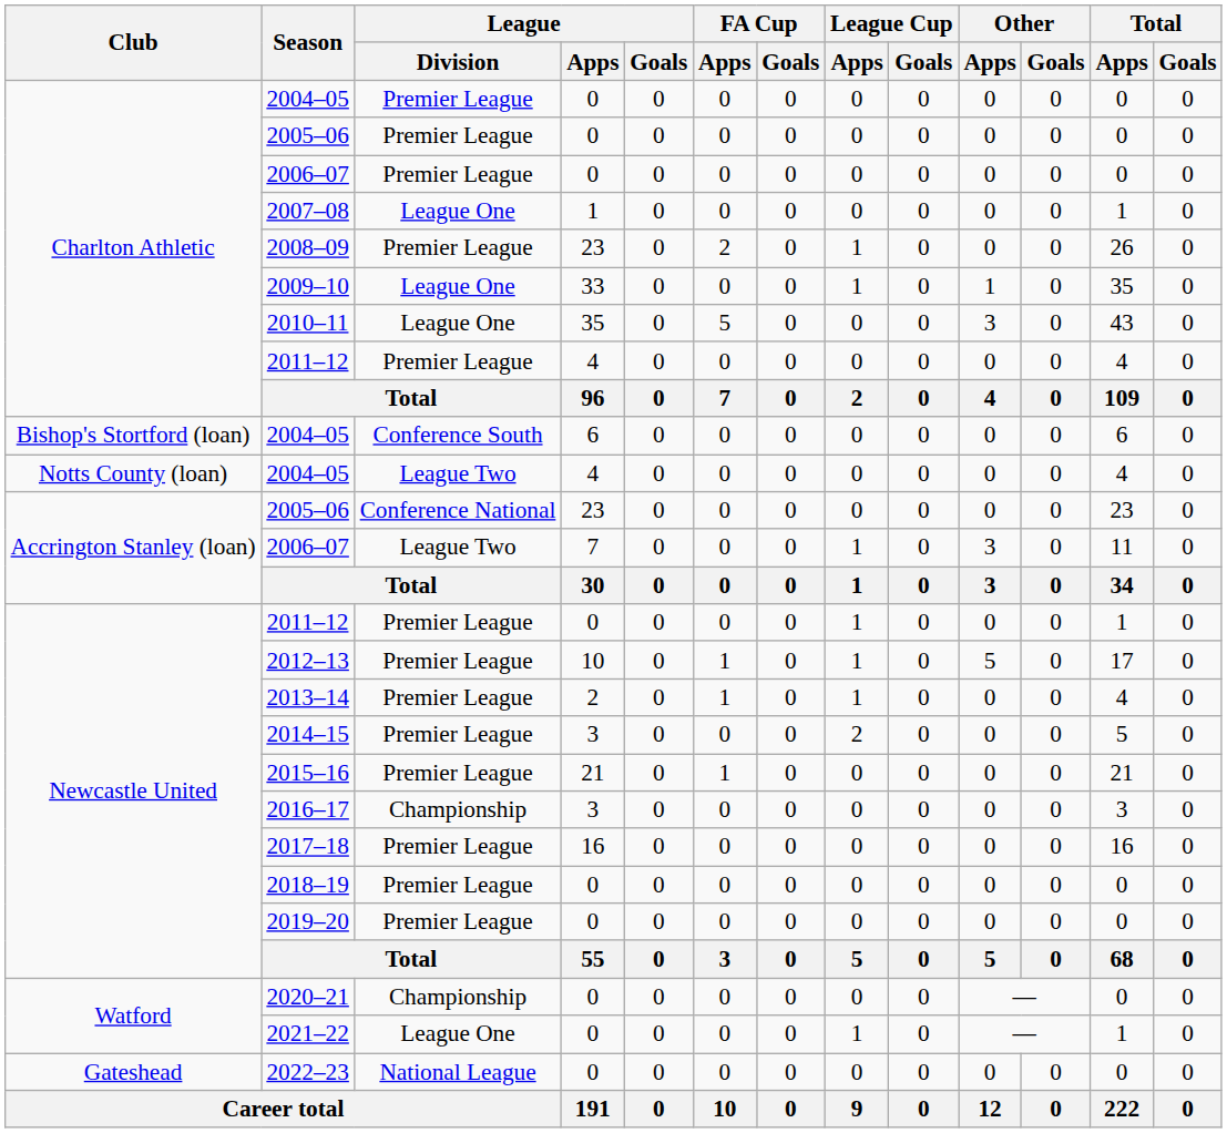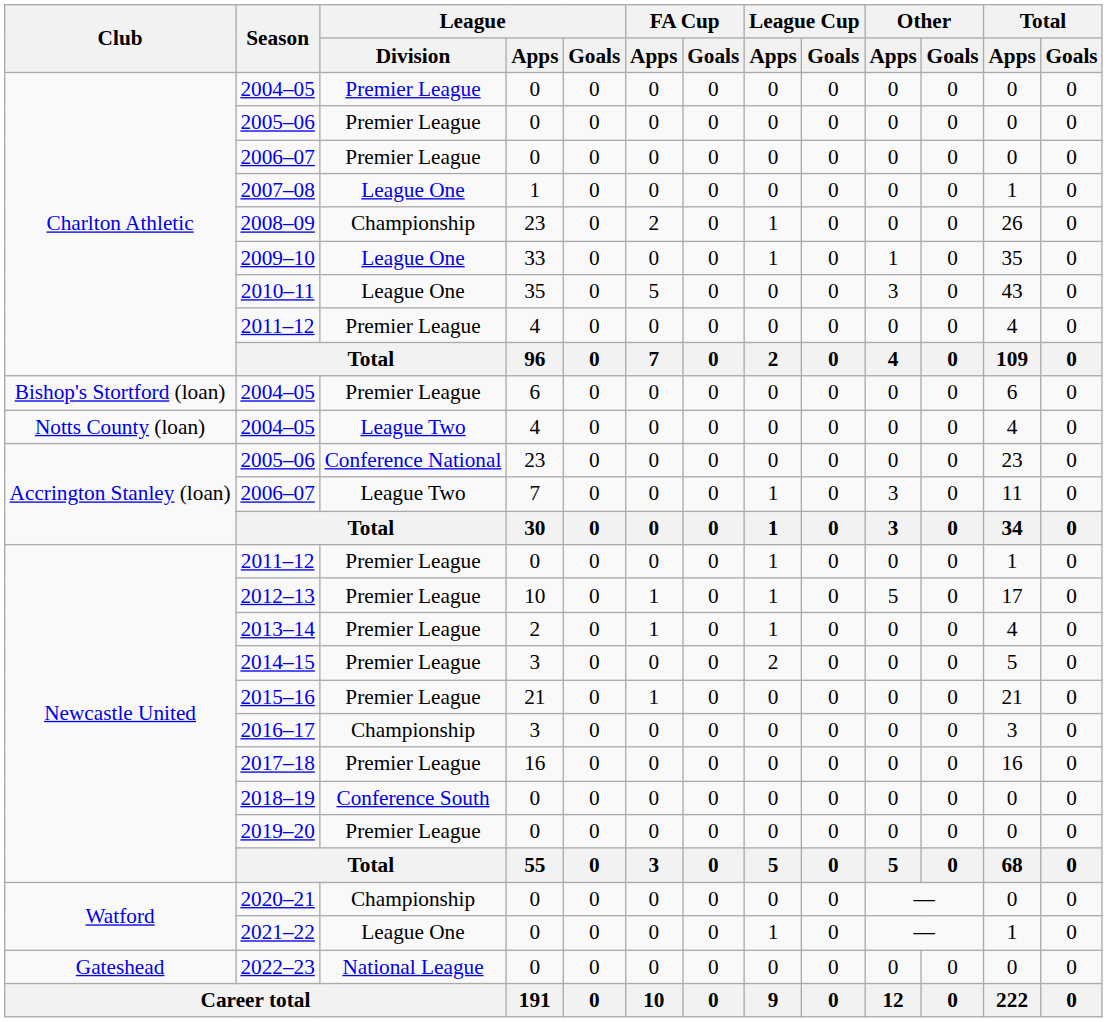 <table class="wikitable" style="text-align:center">
 <tr>
 <th rowspan="2">Club</th>
 <th rowspan="2">Season</th>
 <th colspan="3">League</th>
 <th colspan="2">FA Cup</th>
 <th colspan="2">League Cup</th>
 <th colspan="2">Other</th>
 <th colspan="2">Total</th>
 </tr>
 <tr>
 <th>Division</th>
 <th>Apps</th>
 <th>Goals</th>
 <th>Apps</th>
 <th>Goals</th>
 <th>Apps</th>
 <th>Goals</th>
 <th>Apps</th>
 <th>Goals</th>
 <th>Apps</th>
 <th>Goals</th>
 </tr>
 <tr>
 <td rowspan="9"><a href='#'>Charlton Athletic</a></td>
 <td><a href='#'>2004–05</a></td>
 <td><a href='#'>Premier League</a></td>
 <td>0</td>
 <td>0</td>
 <td>0</td>
 <td>0</td>
 <td>0</td>
 <td>0</td>
 <td>0</td>
 <td>0</td>
 <td>0</td>
 <td>0</td>
 </tr>
 <tr>
 <td><a href='#'>2005–06</a></td>
 <td>Premier League</td>
 <td>0</td>
 <td>0</td>
 <td>0</td>
 <td>0</td>
 <td>0</td>
 <td>0</td>
 <td>0</td>
 <td>0</td>
 <td>0</td>
 <td>0</td>
 </tr>
 <tr>
 <td><a href='#'>2006–07</a></td>
 <td>Premier League</td>
 <td>0</td>
 <td>0</td>
 <td>0</td>
 <td>0</td>
 <td>0</td>
 <td>0</td>
 <td>0</td>
 <td>0</td>
 <td>0</td>
 <td>0</td>
 </tr>
 <tr>
 <td><a href='#'>2007–08</a></td>
 <td><a href='#'>League One</a></td>
 <td>1</td>
 <td>0</td>
 <td>0</td>
 <td>0</td>
 <td>0</td>
 <td>0</td>
 <td>0</td>
 <td>0</td>
 <td>1</td>
 <td>0</td>
 </tr>
 <tr>
 <td><a href='#'>2008–09</a></td>
-<td>Premier League</td>
+<td>Championship</td>
 <td>23</td>
 <td>0</td>
 <td>2</td>
 <td>0</td>
 <td>1</td>
 <td>0</td>
 <td>0</td>
 <td>0</td>
 <td>26</td>
 <td>0</td>
 </tr>
 <tr>
 <td><a href='#'>2009–10</a></td>
 <td><a href='#'>League One</a></td>
 <td>33</td>
 <td>0</td>
 <td>0</td>
 <td>0</td>
 <td>1</td>
 <td>0</td>
 <td>1</td>
 <td>0</td>
 <td>35</td>
 <td>0</td>
 </tr>
 <tr>
 <td><a href='#'>2010–11</a></td>
 <td>League One</td>
 <td>35</td>
 <td>0</td>
 <td>5</td>
 <td>0</td>
 <td>0</td>
 <td>0</td>
 <td>3</td>
 <td>0</td>
 <td>43</td>
 <td>0</td>
 </tr>
 <tr>
 <td><a href='#'>2011–12</a></td>
 <td>Premier League</td>
 <td>4</td>
 <td>0</td>
 <td>0</td>
 <td>0</td>
 <td>0</td>
 <td>0</td>
 <td>0</td>
 <td>0</td>
 <td>4</td>
 <td>0</td>
 </tr>
 <tr>
 <th colspan="2">Total</th>
 <th>96</th>
 <th>0</th>
 <th>7</th>
 <th>0</th>
 <th>2</th>
 <th>0</th>
 <th>4</th>
 <th>0</th>
 <th>109</th>
 <th>0</th>
 </tr>
 <tr>
 <td><a href='#'>Bishop's Stortford</a> (loan)</td>
 <td><a href='#'>2004–05</a></td>
-<td><a href='#'>Conference South</a></td>
+<td>Premier League</td>
 <td>6</td>
 <td>0</td>
 <td>0</td>
 <td>0</td>
 <td>0</td>
 <td>0</td>
 <td>0</td>
 <td>0</td>
 <td>6</td>
 <td>0</td>
 </tr>
 <tr>
 <td><a href='#'>Notts County</a> (loan)</td>
 <td><a href='#'>2004–05</a></td>
 <td><a href='#'>League Two</a></td>
 <td>4</td>
 <td>0</td>
 <td>0</td>
 <td>0</td>
 <td>0</td>
 <td>0</td>
 <td>0</td>
 <td>0</td>
 <td>4</td>
 <td>0</td>
 </tr>
 <tr>
 <td rowspan="3"><a href='#'>Accrington Stanley</a> (loan)</td>
 <td><a href='#'>2005–06</a></td>
 <td><a href='#'>Conference National</a></td>
 <td>23</td>
 <td>0</td>
 <td>0</td>
 <td>0</td>
 <td>0</td>
 <td>0</td>
 <td>0</td>
 <td>0</td>
 <td>23</td>
 <td>0</td>
 </tr>
 <tr>
 <td><a href='#'>2006–07</a></td>
 <td>League Two</td>
 <td>7</td>
 <td>0</td>
 <td>0</td>
 <td>0</td>
 <td>1</td>
 <td>0</td>
 <td>3</td>
 <td>0</td>
 <td>11</td>
 <td>0</td>
 </tr>
 <tr>
 <th colspan="2">Total</th>
 <th>30</th>
 <th>0</th>
 <th>0</th>
 <th>0</th>
 <th>1</th>
 <th>0</th>
 <th>3</th>
 <th>0</th>
 <th>34</th>
 <th>0</th>
 </tr>
 <tr>
 <td rowspan="10"><a href='#'>Newcastle United</a></td>
 <td><a href='#'>2011–12</a></td>
 <td>Premier League</td>
 <td>0</td>
 <td>0</td>
 <td>0</td>
 <td>0</td>
 <td>1</td>
 <td>0</td>
 <td>0</td>
 <td>0</td>
 <td>1</td>
 <td>0</td>
 </tr>
 <tr>
 <td><a href='#'>2012–13</a></td>
 <td>Premier League</td>
 <td>10</td>
 <td>0</td>
 <td>1</td>
 <td>0</td>
 <td>1</td>
 <td>0</td>
 <td>5</td>
 <td>0</td>
 <td>17</td>
 <td>0</td>
 </tr>
 <tr>
 <td><a href='#'>2013–14</a></td>
 <td>Premier League</td>
 <td>2</td>
 <td>0</td>
 <td>1</td>
 <td>0</td>
 <td>1</td>
 <td>0</td>
 <td>0</td>
 <td>0</td>
 <td>4</td>
 <td>0</td>
 </tr>
 <tr>
 <td><a href='#'>2014–15</a></td>
 <td>Premier League</td>
 <td>3</td>
 <td>0</td>
 <td>0</td>
 <td>0</td>
 <td>2</td>
 <td>0</td>
 <td>0</td>
 <td>0</td>
 <td>5</td>
 <td>0</td>
 </tr>
 <tr>
 <td><a href='#'>2015–16</a></td>
 <td>Premier League</td>
 <td>21</td>
 <td>0</td>
 <td>1</td>
 <td>0</td>
 <td>0</td>
 <td>0</td>
 <td>0</td>
 <td>0</td>
 <td>21</td>
 <td>0</td>
 </tr>
 <tr>
 <td><a href='#'>2016–17</a></td>
 <td>Championship</td>
 <td>3</td>
 <td>0</td>
 <td>0</td>
 <td>0</td>
 <td>0</td>
 <td>0</td>
 <td>0</td>
 <td>0</td>
 <td>3</td>
 <td>0</td>
 </tr>
 <tr>
 <td><a href='#'>2017–18</a></td>
 <td>Premier League</td>
 <td>16</td>
 <td>0</td>
 <td>0</td>
 <td>0</td>
 <td>0</td>
 <td>0</td>
 <td>0</td>
 <td>0</td>
 <td>16</td>
 <td>0</td>
 </tr>
 <tr>
 <td><a href='#'>2018–19</a></td>
-<td>Premier League</td>
+<td><a href='#'>Conference South</a></td>
 <td>0</td>
 <td>0</td>
 <td>0</td>
 <td>0</td>
 <td>0</td>
 <td>0</td>
 <td>0</td>
 <td>0</td>
 <td>0</td>
 <td>0</td>
 </tr>
 <tr>
 <td><a href='#'>2019–20</a></td>
 <td>Premier League</td>
 <td>0</td>
 <td>0</td>
 <td>0</td>
 <td>0</td>
 <td>0</td>
 <td>0</td>
 <td>0</td>
 <td>0</td>
 <td>0</td>
 <td>0</td>
 </tr>
 <tr>
 <th colspan="2">Total</th>
 <th>55</th>
 <th>0</th>
 <th>3</th>
 <th>0</th>
 <th>5</th>
 <th>0</th>
 <th>5</th>
 <th>0</th>
 <th>68</th>
 <th>0</th>
 </tr>
 <tr>
 <td rowspan="2"><a href='#'>Watford</a></td>
 <td><a href='#'>2020–21</a></td>
 <td>Championship</td>
 <td>0</td>
 <td>0</td>
 <td>0</td>
 <td>0</td>
 <td>0</td>
 <td>0</td>
 <td colspan="2">—</td>
 <td>0</td>
 <td>0</td>
 </tr>
 <tr>
 <td><a href='#'>2021–22</a></td>
 <td>League One</td>
 <td>0</td>
 <td>0</td>
 <td>0</td>
 <td>0</td>
 <td>1</td>
 <td>0</td>
 <td colspan="2">—</td>
 <td>1</td>
 <td>0</td>
 </tr>
 <tr>
 <td><a href='#'>Gateshead</a></td>
 <td><a href='#'>2022–23</a></td>
 <td><a href='#'>National League</a></td>
 <td>0</td>
 <td>0</td>
 <td>0</td>
 <td>0</td>
 <td>0</td>
 <td>0</td>
 <td>0</td>
 <td>0</td>
 <td>0</td>
 <td>0</td>
 </tr>
 <tr>
 <th colspan="3">Career total</th>
 <th>191</th>
 <th>0</th>
 <th>10</th>
 <th>0</th>
 <th>9</th>
 <th>0</th>
 <th>12</th>
 <th>0</th>
 <th>222</th>
 <th>0</th>
 </tr>
 </table>
